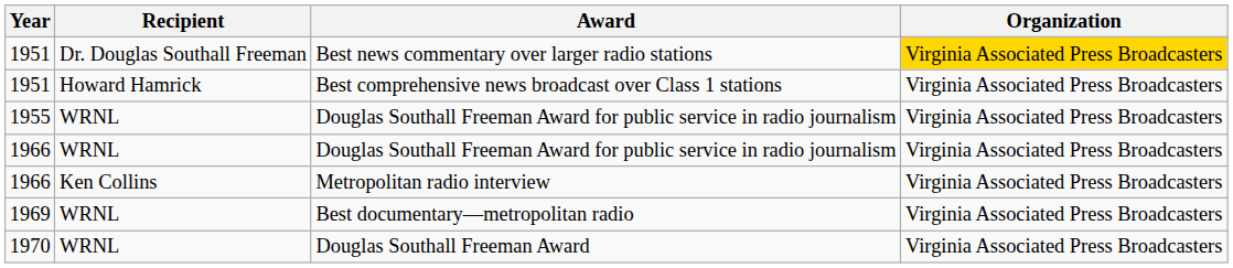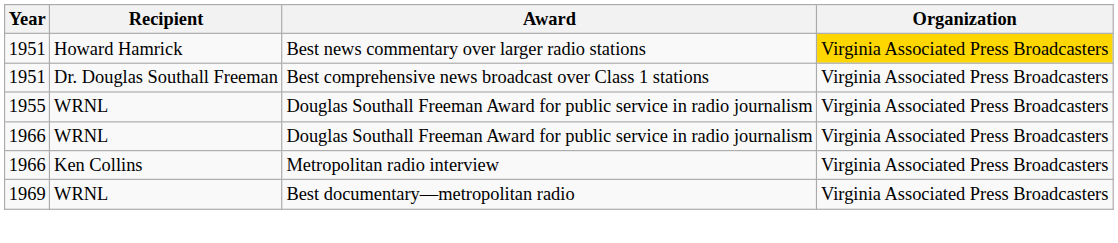 <table class="wikitable">
 <tr>
 <th>Year</th>
 <th>Recipient</th>
 <th>Award</th>
 <th>Organization</th>
 </tr>
 <tr>
 <td>1951</td>
-<td>Dr. Douglas Southall Freeman</td>
+<td>Howard Hamrick</td>
 <td>Best news commentary over larger radio stations</td>
 <td style="background: gold;">Virginia Associated Press Broadcasters</td>
 </tr>
 <tr>
 <td>1951</td>
-<td>Howard Hamrick</td>
+<td>Dr. Douglas Southall Freeman</td>
 <td>Best comprehensive news broadcast over Class 1 stations</td>
 <td>Virginia Associated Press Broadcasters</td>
 </tr>
 <tr>
 <td>1955</td>
 <td>WRNL</td>
 <td>Douglas Southall Freeman Award for public service in radio journalism</td>
 <td>Virginia Associated Press Broadcasters</td>
 </tr>
 <tr>
 <td>1966</td>
 <td>WRNL</td>
 <td>Douglas Southall Freeman Award for public service in radio journalism</td>
 <td>Virginia Associated Press Broadcasters</td>
 </tr>
 <tr>
 <td>1966</td>
 <td>Ken Collins</td>
 <td>Metropolitan radio interview</td>
 <td>Virginia Associated Press Broadcasters</td>
 </tr>
 <tr>
 <td>1969</td>
 <td>WRNL</td>
 <td>Best documentary—metropolitan radio</td>
 <td>Virginia Associated Press Broadcasters</td>
 </tr>
-<tr>
-<td>1970</td>
-<td>WRNL</td>
-<td>Douglas Southall Freeman Award</td>
-<td>Virginia Associated Press Broadcasters</td>
-</tr>
 </table>
